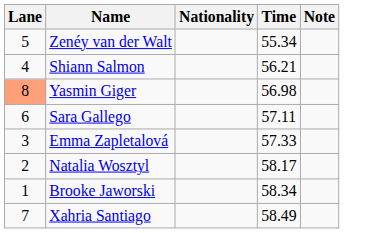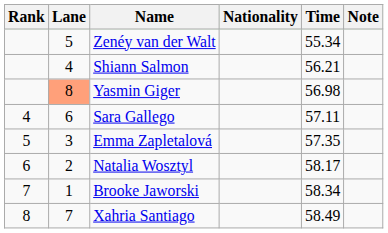 <table class="wikitable sortable" style="text-align:center">
 <tr bgcolor=ccffcc>
+<th>Rank</th>
 <th>Lane</th>
 <th>Name</th>
 <th>Nationality</th>
 <th>Time</th>
 <th>Note</th>
 </tr>
 <tr>
+<td></td>
 <td>5</td>
 <td align=left><a href='#'>Zenéy van der Walt</a></td>
 <td align=left></td>
 <td>55.34</td>
 <td></td>
 </tr>
 <tr>
+<td></td>
 <td>4</td>
 <td align=left><a href='#'>Shiann Salmon</a></td>
 <td align=left></td>
 <td>56.21</td>
 <td></td>
 </tr>
 <tr>
+<td></td>
 <td style="background: lightsalmon;">8</td>
 <td align=left><a href='#'>Yasmin Giger</a></td>
 <td align=left></td>
 <td>56.98</td>
 <td></td>
 </tr>
 <tr>
+<td>4</td>
 <td>6</td>
 <td align=left><a href='#'>Sara Gallego</a></td>
 <td align=left></td>
 <td>57.11</td>
 <td></td>
 </tr>
 <tr>
+<td>5</td>
 <td>3</td>
 <td align=left><a href='#'>Emma Zapletalová</a></td>
 <td align=left></td>
-<td>57.33</td>
+<td>57.35</td>
 <td></td>
 </tr>
 <tr>
+<td>6</td>
 <td>2</td>
 <td align=left><a href='#'>Natalia Wosztyl</a></td>
 <td align=left></td>
 <td>58.17</td>
 <td></td>
 </tr>
 <tr>
+<td>7</td>
 <td>1</td>
 <td align=left><a href='#'>Brooke Jaworski</a></td>
 <td align=left></td>
 <td>58.34</td>
 <td></td>
 </tr>
 <tr>
+<td>8</td>
 <td>7</td>
 <td align=left><a href='#'>Xahria Santiago</a></td>
 <td align=left></td>
 <td>58.49</td>
 <td></td>
 </tr>
 </table>
